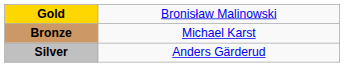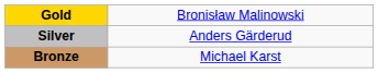 <table class="wikitable" style="text-align:center; " width="35%">
 <tr>
 <td bgcolor="gold"><strong>Gold</strong></td>
 <td><a href='#'>Bronisław Malinowski</a><br>  <small><em></em></small></td>
 </tr>
 <tr>
+<td bgcolor="silver"><strong>Silver</strong></td>
+<td><a href='#'>Anders Gärderud</a><br>  <small><em></em></small></td>
+</tr>
+<tr>
 <td bgcolor="CC9966"><strong>Bronze</strong></td>
 <td><a href='#'>Michael Karst</a><br>  <small><em></em></small></td>
 </tr>
-<tr>
-<td bgcolor="silver"><strong>Silver</strong></td>
-<td><a href='#'>Anders Gärderud</a><br>  <small><em></em></small></td>
-</tr>
 </table>
